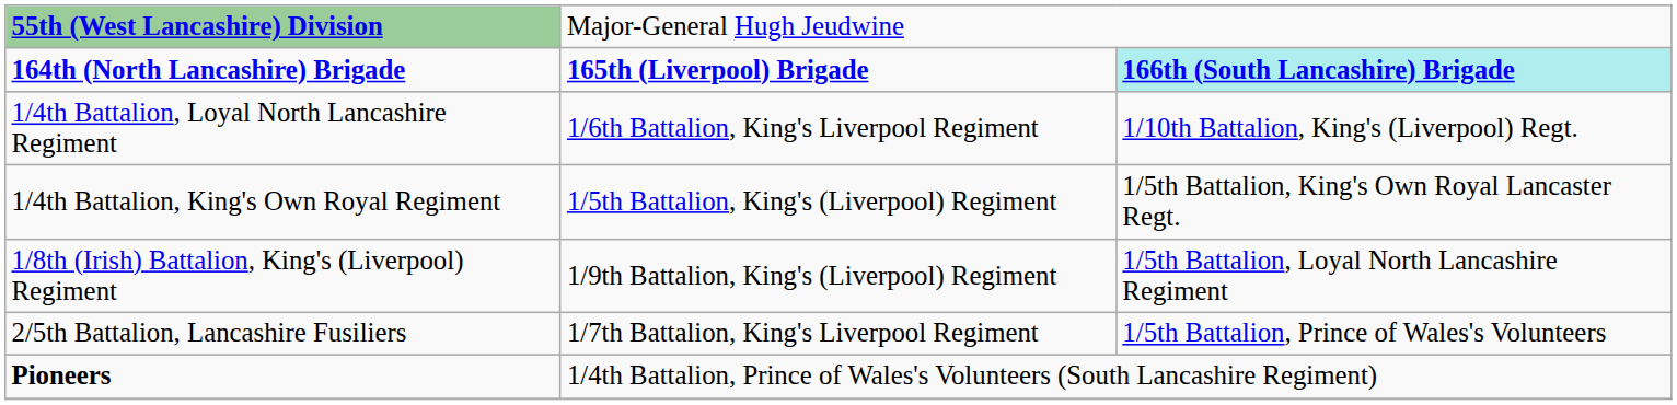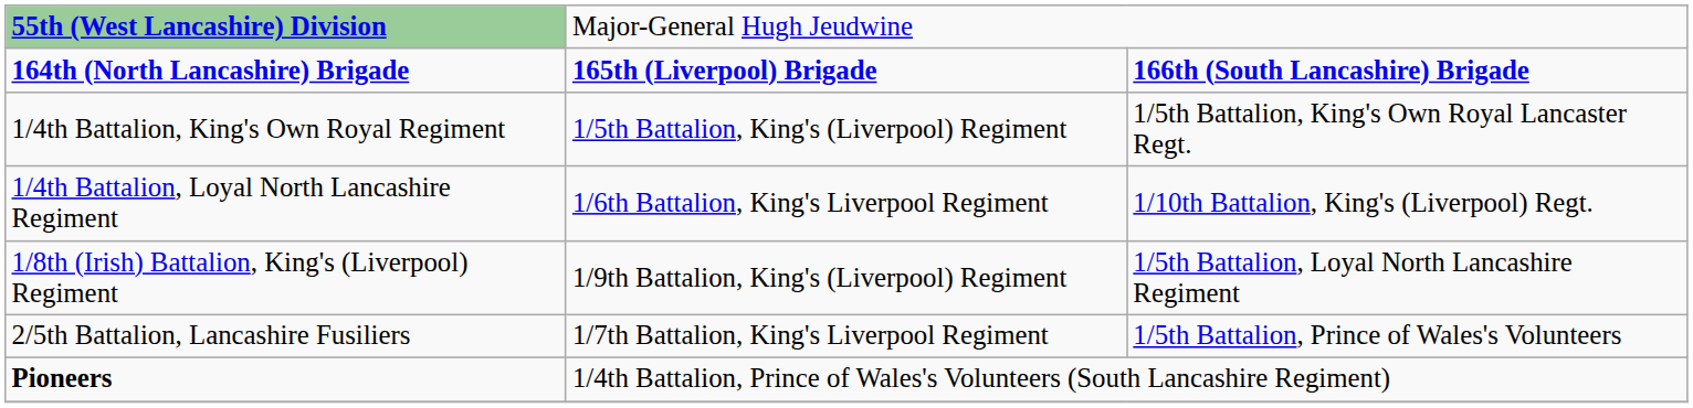 <table class="wikitable">
 <tr>
 <td style="background:#99CC99"><strong><a href='#'>55th (West Lancashire) Division</a>  </strong></td>
 <td colspan="2">Major-General <a href='#'>Hugh Jeudwine</a></td>
 </tr>
 <tr>
 <td width="320pt"><strong><a href='#'>164th (North Lancashire) Brigade</a></strong></td>
 <td width="320pt"><strong><a href='#'>165th (Liverpool) Brigade</a></strong></td>
-<td width="320pt" style="background: paleturquoise;"><strong><a href='#'>166th (South Lancashire) Brigade</a></strong></td>
+<td width="320pt"><strong><a href='#'>166th (South Lancashire) Brigade</a></strong></td>
+</tr>
+<tr>
+<td>1/4th Battalion, King's Own Royal Regiment</td>
+<td><a href='#'>1/5th Battalion</a>, King's (Liverpool) Regiment</td>
+<td>1/5th Battalion, King's Own Royal Lancaster Regt.</td>
 </tr>
 <tr>
 <td><a href='#'>1/4th Battalion</a>, Loyal North Lancashire Regiment</td>
 <td><a href='#'>1/6th Battalion</a>, King's Liverpool Regiment</td>
 <td><a href='#'>1/10th Battalion</a>, King's (Liverpool) Regt.</td>
-</tr>
-<tr>
-<td>1/4th Battalion, King's Own Royal Regiment</td>
-<td><a href='#'>1/5th Battalion</a>, King's (Liverpool) Regiment</td>
-<td>1/5th Battalion, King's Own Royal Lancaster Regt.</td>
 </tr>
 <tr>
 <td><a href='#'>1/8th (Irish) Battalion</a>, King's (Liverpool) Regiment</td>
 <td>1/9th Battalion, King's (Liverpool) Regiment</td>
 <td><a href='#'>1/5th Battalion</a>, Loyal North Lancashire Regiment</td>
 </tr>
 <tr>
 <td>2/5th Battalion, Lancashire Fusiliers</td>
 <td>1/7th Battalion, King's Liverpool Regiment</td>
 <td><a href='#'>1/5th Battalion</a>, Prince of Wales's Volunteers</td>
 </tr>
 <tr>
 <td><strong>Pioneers</strong></td>
 <td colspan="2">1/4th Battalion, Prince of Wales's Volunteers (South Lancashire Regiment)</td>
 </tr>
 <tr>
 </tr>
 </table>
